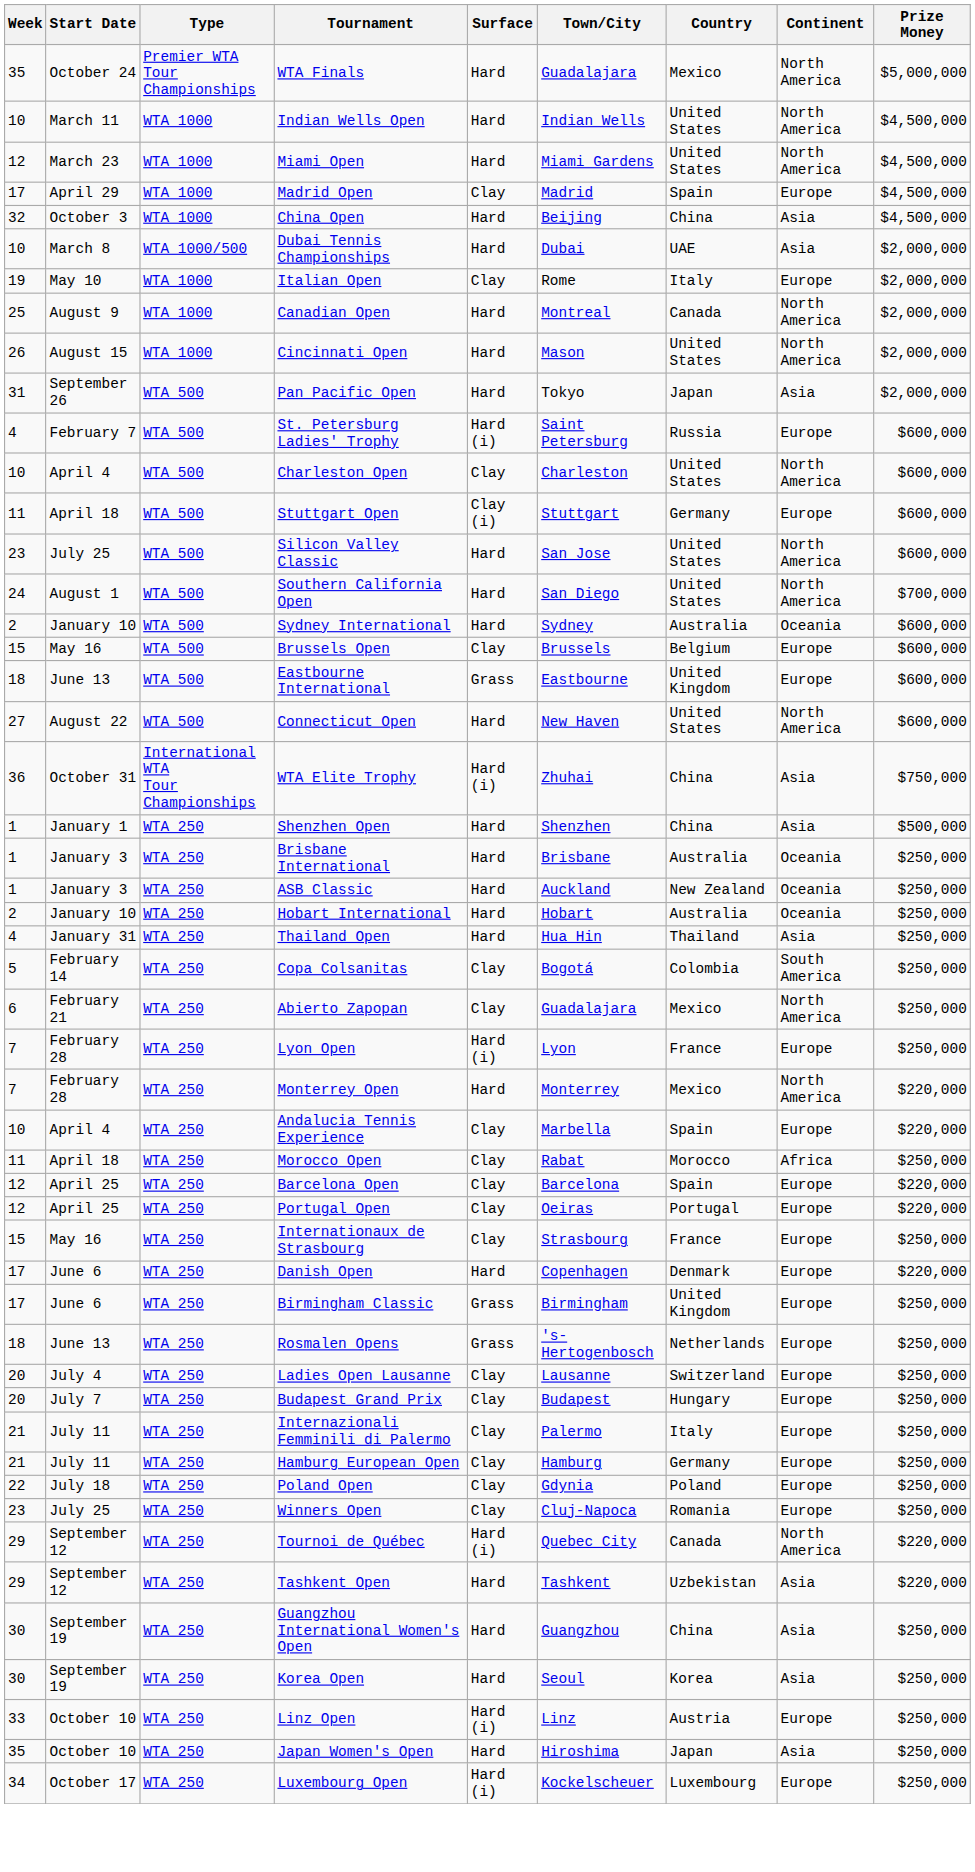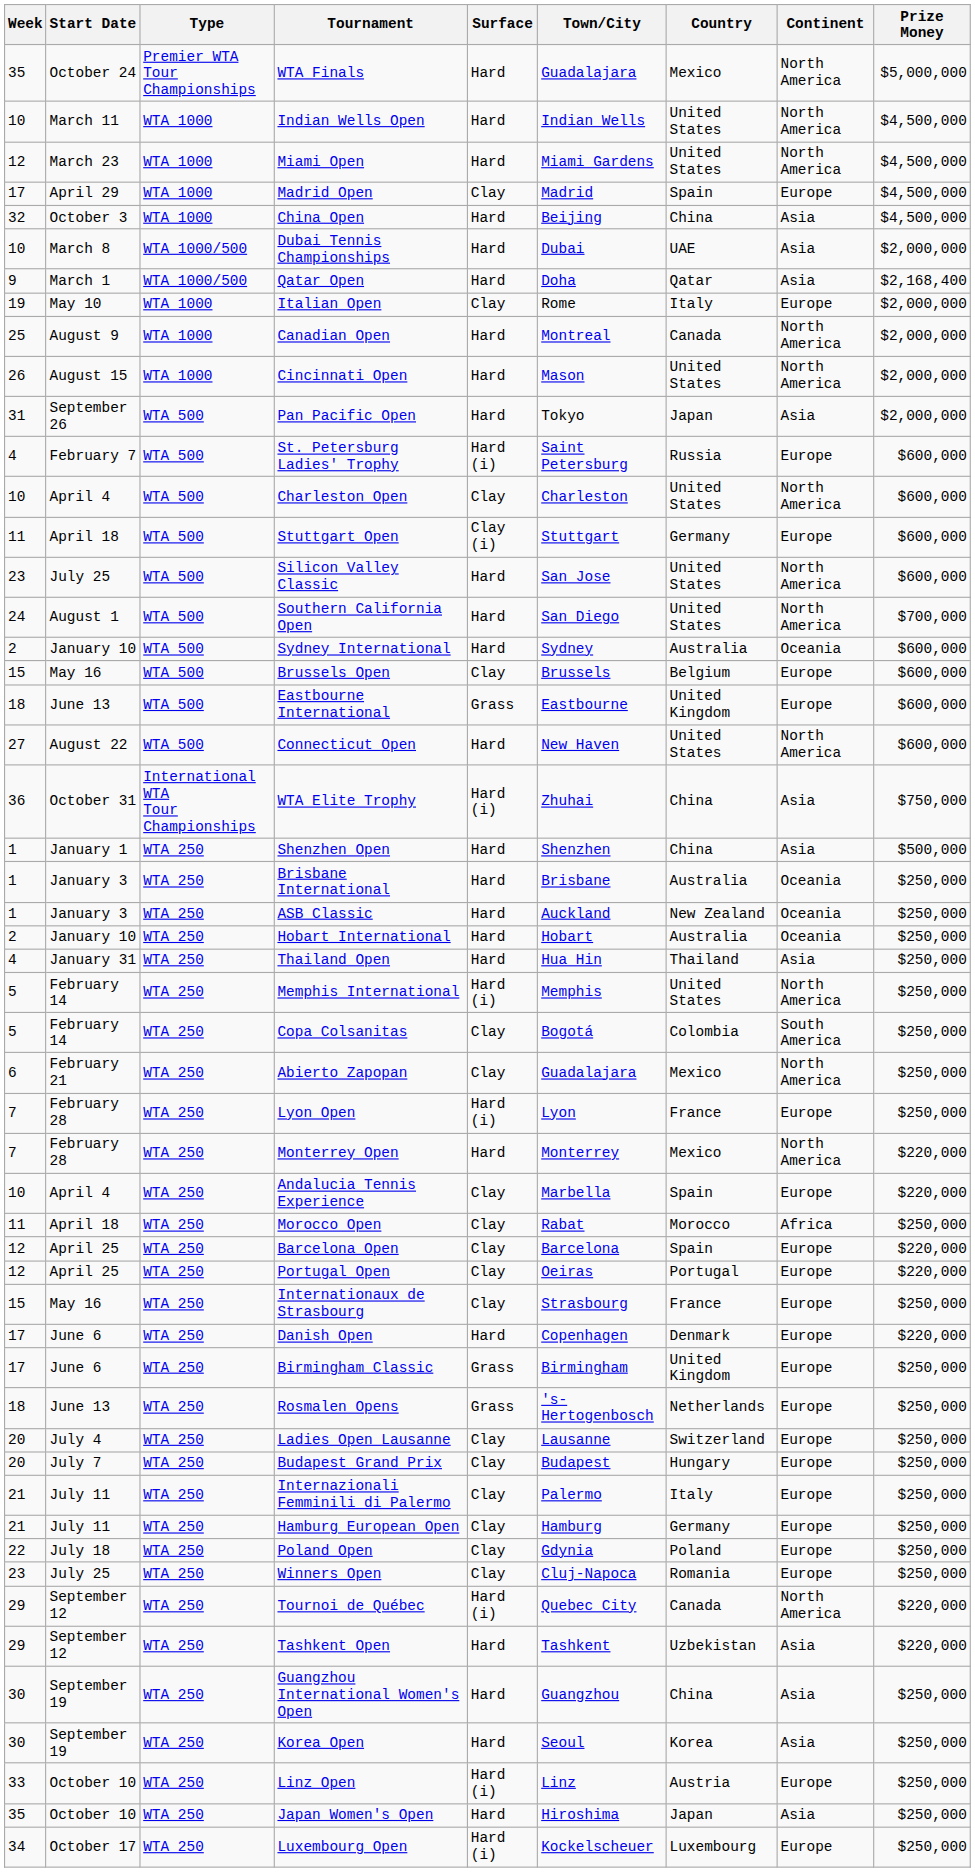 <table class="sortable wikitable">
 <tr>
 <th>Week</th>
 <th>Start Date</th>
 <th>Type</th>
 <th>Tournament</th>
 <th>Surface</th>
 <th>Town/City</th>
 <th>Country</th>
 <th>Continent</th>
 <th>Prize Money</th>
 </tr>
 <tr>
 <td>35</td>
 <td>October 24</td>
 <td><a href='#'>Premier WTA Tour <br> Championships</a></td>
 <td><a href='#'>WTA Finals</a></td>
 <td>Hard</td>
 <td><a href='#'>Guadalajara</a></td>
 <td>Mexico</td>
 <td>North America</td>
 <td style="text-align:right;">$5,000,000</td>
 </tr>
 <tr>
 <td>10</td>
 <td>March 11</td>
 <td><a href='#'>WTA 1000</a></td>
 <td><a href='#'>Indian Wells Open</a></td>
 <td>Hard</td>
 <td><a href='#'>Indian Wells</a></td>
 <td>United States</td>
 <td>North America</td>
 <td style="text-align:right;">$4,500,000</td>
 </tr>
 <tr>
 <td>12</td>
 <td>March 23</td>
 <td><a href='#'>WTA 1000</a></td>
 <td><a href='#'>Miami Open</a></td>
 <td>Hard</td>
 <td><a href='#'>Miami Gardens</a></td>
 <td>United States</td>
 <td>North America</td>
 <td style="text-align:right;">$4,500,000</td>
 </tr>
 <tr>
 <td>17</td>
 <td>April 29</td>
 <td><a href='#'>WTA 1000</a></td>
 <td><a href='#'>Madrid Open</a></td>
 <td>Clay</td>
 <td><a href='#'>Madrid</a></td>
 <td>Spain</td>
 <td>Europe</td>
 <td style="text-align:right;">$4,500,000</td>
 </tr>
 <tr>
 <td>32</td>
 <td>October 3</td>
 <td><a href='#'>WTA 1000</a></td>
 <td><a href='#'>China Open</a></td>
 <td>Hard</td>
 <td><a href='#'>Beijing</a></td>
 <td>China</td>
 <td>Asia</td>
 <td style="text-align:right;">$4,500,000</td>
 </tr>
 <tr>
 <td>10</td>
 <td>March 8</td>
 <td><a href='#'>WTA 1000/500</a></td>
 <td><a href='#'>Dubai Tennis Championships</a></td>
 <td>Hard</td>
 <td><a href='#'>Dubai</a></td>
 <td>UAE</td>
 <td>Asia</td>
 <td style="text-align:right;">$2,000,000</td>
+</tr>
+<tr>
+<td>9</td>
+<td>March 1</td>
+<td><a href='#'>WTA 1000/500</a></td>
+<td><a href='#'>Qatar Open</a></td>
+<td>Hard</td>
+<td><a href='#'>Doha</a></td>
+<td>Qatar</td>
+<td>Asia</td>
+<td style="text-align:right;">$2,168,400</td>
 </tr>
 <tr>
 <td>19</td>
 <td>May 10</td>
 <td><a href='#'>WTA 1000</a></td>
 <td><a href='#'>Italian Open</a></td>
 <td>Clay</td>
 <td>Rome</td>
 <td>Italy</td>
 <td>Europe</td>
 <td style="text-align:right;">$2,000,000</td>
 </tr>
 <tr>
 <td>25</td>
 <td>August 9</td>
 <td><a href='#'>WTA 1000</a></td>
 <td><a href='#'>Canadian Open</a></td>
 <td>Hard</td>
 <td><a href='#'>Montreal</a></td>
 <td>Canada</td>
 <td>North America</td>
 <td style="text-align:right;">$2,000,000</td>
 </tr>
 <tr>
 <td>26</td>
 <td>August 15</td>
 <td><a href='#'>WTA 1000</a></td>
 <td><a href='#'>Cincinnati Open</a></td>
 <td>Hard</td>
 <td><a href='#'>Mason</a></td>
 <td>United States</td>
 <td>North America</td>
 <td style="text-align:right;">$2,000,000</td>
 </tr>
 <tr>
 <td>31</td>
 <td>September 26</td>
 <td><a href='#'>WTA 500</a></td>
 <td><a href='#'>Pan Pacific Open</a></td>
 <td>Hard</td>
 <td>Tokyo</td>
 <td>Japan</td>
 <td>Asia</td>
 <td style="text-align:right;">$2,000,000</td>
 </tr>
 <tr>
 <td>4</td>
 <td>February 7</td>
 <td><a href='#'>WTA 500</a></td>
 <td><a href='#'>St. Petersburg Ladies' Trophy</a></td>
 <td>Hard (i)</td>
 <td><a href='#'>Saint Petersburg</a></td>
 <td>Russia</td>
 <td>Europe</td>
 <td style="text-align:right;">$600,000</td>
 </tr>
 <tr>
 <td>10</td>
 <td>April 4</td>
 <td><a href='#'>WTA 500</a></td>
 <td><a href='#'>Charleston Open</a></td>
 <td>Clay</td>
 <td><a href='#'>Charleston</a></td>
 <td>United States</td>
 <td>North America</td>
 <td style="text-align:right;">$600,000</td>
 </tr>
 <tr>
 <td>11</td>
 <td>April 18</td>
 <td><a href='#'>WTA 500</a></td>
 <td><a href='#'>Stuttgart Open</a></td>
 <td>Clay (i)</td>
 <td><a href='#'>Stuttgart</a></td>
 <td>Germany</td>
 <td>Europe</td>
 <td style="text-align:right;">$600,000</td>
 </tr>
 <tr>
 <td>23</td>
 <td>July 25</td>
 <td><a href='#'>WTA 500</a></td>
 <td><a href='#'>Silicon Valley Classic</a></td>
 <td>Hard</td>
 <td><a href='#'>San Jose</a></td>
 <td>United States</td>
 <td>North America</td>
 <td style="text-align:right;">$600,000</td>
 </tr>
 <tr>
 <td>24</td>
 <td>August 1</td>
 <td><a href='#'>WTA 500</a></td>
 <td><a href='#'>Southern California Open</a></td>
 <td>Hard</td>
 <td><a href='#'>San Diego</a></td>
 <td>United States</td>
 <td>North America</td>
 <td style="text-align:right;">$700,000</td>
 </tr>
 <tr>
 <td>2</td>
 <td>January 10</td>
 <td><a href='#'>WTA 500</a></td>
 <td><a href='#'>Sydney International</a></td>
 <td>Hard</td>
 <td><a href='#'>Sydney</a></td>
 <td>Australia</td>
 <td>Oceania</td>
 <td style="text-align:right;">$600,000</td>
 </tr>
 <tr>
 <td>15</td>
 <td>May 16</td>
 <td><a href='#'>WTA 500</a></td>
 <td><a href='#'>Brussels Open</a></td>
 <td>Clay</td>
 <td><a href='#'>Brussels</a></td>
 <td>Belgium</td>
 <td>Europe</td>
 <td style="text-align:right;">$600,000</td>
 </tr>
 <tr>
 <td>18</td>
 <td>June 13</td>
 <td><a href='#'>WTA 500</a></td>
 <td><a href='#'>Eastbourne International</a></td>
 <td>Grass</td>
 <td><a href='#'>Eastbourne</a></td>
 <td>United Kingdom</td>
 <td>Europe</td>
 <td style="text-align:right;">$600,000</td>
 </tr>
 <tr>
 <td>27</td>
 <td>August 22</td>
 <td><a href='#'>WTA 500</a></td>
 <td><a href='#'>Connecticut Open</a></td>
 <td>Hard</td>
 <td><a href='#'>New Haven</a></td>
 <td>United States</td>
 <td>North America</td>
 <td style="text-align:right;">$600,000</td>
 </tr>
 <tr>
 <td>36</td>
 <td>October 31</td>
 <td><a href='#'>International WTA <br> Tour Championships</a></td>
 <td><a href='#'>WTA Elite Trophy</a></td>
 <td>Hard (i)</td>
 <td><a href='#'>Zhuhai</a></td>
 <td>China</td>
 <td>Asia</td>
 <td style="text-align:right;">$750,000</td>
 </tr>
 <tr>
 <td>1</td>
 <td>January 1</td>
 <td><a href='#'>WTA 250</a></td>
 <td><a href='#'>Shenzhen Open</a></td>
 <td>Hard</td>
 <td><a href='#'>Shenzhen</a></td>
 <td>China</td>
 <td>Asia</td>
 <td style="text-align:right;">$500,000</td>
 </tr>
 <tr>
 <td>1</td>
 <td>January 3</td>
 <td><a href='#'>WTA 250</a></td>
 <td><a href='#'>Brisbane International</a></td>
 <td>Hard</td>
 <td><a href='#'>Brisbane</a></td>
 <td>Australia</td>
 <td>Oceania</td>
 <td style="text-align:right;">$250,000</td>
 </tr>
 <tr>
 <td>1</td>
 <td>January 3</td>
 <td><a href='#'>WTA 250</a></td>
 <td><a href='#'>ASB Classic</a></td>
 <td>Hard</td>
 <td><a href='#'>Auckland</a></td>
 <td>New Zealand</td>
 <td>Oceania</td>
 <td style="text-align:right;">$250,000</td>
 </tr>
 <tr>
 <td>2</td>
 <td>January 10</td>
 <td><a href='#'>WTA 250</a></td>
 <td><a href='#'>Hobart International</a></td>
 <td>Hard</td>
 <td><a href='#'>Hobart</a></td>
 <td>Australia</td>
 <td>Oceania</td>
 <td style="text-align:right;">$250,000</td>
 </tr>
 <tr>
 <td>4</td>
 <td>January 31</td>
 <td><a href='#'>WTA 250</a></td>
 <td><a href='#'>Thailand Open</a></td>
 <td>Hard</td>
 <td><a href='#'>Hua Hin</a></td>
 <td>Thailand</td>
 <td>Asia</td>
+<td style="text-align:right;">$250,000</td>
+</tr>
+<tr>
+<td>5</td>
+<td>February 14</td>
+<td><a href='#'>WTA 250</a></td>
+<td><a href='#'>Memphis International</a></td>
+<td>Hard (i)</td>
+<td><a href='#'>Memphis</a></td>
+<td>United States</td>
+<td>North America</td>
 <td style="text-align:right;">$250,000</td>
 </tr>
 <tr>
 <td>5</td>
 <td>February 14</td>
 <td><a href='#'>WTA 250</a></td>
 <td><a href='#'>Copa Colsanitas</a></td>
 <td>Clay</td>
 <td><a href='#'>Bogotá</a></td>
 <td>Colombia</td>
 <td>South America</td>
 <td style="text-align:right;">$250,000</td>
 </tr>
 <tr>
 <td>6</td>
 <td>February 21</td>
 <td><a href='#'>WTA 250</a></td>
 <td><a href='#'>Abierto Zapopan</a></td>
 <td>Clay</td>
 <td><a href='#'>Guadalajara</a></td>
 <td>Mexico</td>
 <td>North America</td>
 <td style="text-align:right;">$250,000</td>
 </tr>
 <tr>
 <td>7</td>
 <td>February 28</td>
 <td><a href='#'>WTA 250</a></td>
 <td><a href='#'>Lyon Open</a></td>
 <td>Hard (i)</td>
 <td><a href='#'>Lyon</a></td>
 <td>France</td>
 <td>Europe</td>
 <td style="text-align:right;">$250,000</td>
 </tr>
 <tr>
 <td>7</td>
 <td>February 28</td>
 <td><a href='#'>WTA 250</a></td>
 <td><a href='#'>Monterrey Open</a></td>
 <td>Hard</td>
 <td><a href='#'>Monterrey</a></td>
 <td>Mexico</td>
 <td>North America</td>
 <td style="text-align:right;">$220,000</td>
 </tr>
 <tr>
 <td>10</td>
 <td>April 4</td>
 <td><a href='#'>WTA 250</a></td>
 <td><a href='#'>Andalucia Tennis Experience</a></td>
 <td>Clay</td>
 <td><a href='#'>Marbella</a></td>
 <td>Spain</td>
 <td>Europe</td>
 <td style="text-align:right;">$220,000</td>
 </tr>
 <tr>
 <td>11</td>
 <td>April 18</td>
 <td><a href='#'>WTA 250</a></td>
 <td><a href='#'>Morocco Open</a></td>
 <td>Clay</td>
 <td><a href='#'>Rabat</a></td>
 <td>Morocco</td>
 <td>Africa</td>
 <td style="text-align:right;">$250,000</td>
 </tr>
 <tr>
 <td>12</td>
 <td>April 25</td>
 <td><a href='#'>WTA 250</a></td>
 <td><a href='#'>Barcelona Open</a></td>
 <td>Clay</td>
 <td><a href='#'>Barcelona</a></td>
 <td>Spain</td>
 <td>Europe</td>
 <td style="text-align:right;">$220,000</td>
 </tr>
 <tr>
 <td>12</td>
 <td>April 25</td>
 <td><a href='#'>WTA 250</a></td>
 <td><a href='#'>Portugal Open</a></td>
 <td>Clay</td>
 <td><a href='#'>Oeiras</a></td>
 <td>Portugal</td>
 <td>Europe</td>
 <td style="text-align:right;">$220,000</td>
 </tr>
 <tr>
 <td>15</td>
 <td>May 16</td>
 <td><a href='#'>WTA 250</a></td>
 <td><a href='#'>Internationaux de Strasbourg</a></td>
 <td>Clay</td>
 <td><a href='#'>Strasbourg</a></td>
 <td>France</td>
 <td>Europe</td>
 <td style="text-align:right;">$250,000</td>
 </tr>
 <tr>
 <td>17</td>
 <td>June 6</td>
 <td><a href='#'>WTA 250</a></td>
 <td><a href='#'>Danish Open</a></td>
 <td>Hard</td>
 <td><a href='#'>Copenhagen</a></td>
 <td>Denmark</td>
 <td>Europe</td>
 <td style="text-align:right;">$220,000</td>
 </tr>
 <tr>
 <td>17</td>
 <td>June 6</td>
 <td><a href='#'>WTA 250</a></td>
 <td><a href='#'>Birmingham Classic</a></td>
 <td>Grass</td>
 <td><a href='#'>Birmingham</a></td>
 <td>United Kingdom</td>
 <td>Europe</td>
 <td style="text-align:right;">$250,000</td>
 </tr>
 <tr>
 <td>18</td>
 <td>June 13</td>
 <td><a href='#'>WTA 250</a></td>
 <td><a href='#'>Rosmalen Opens</a></td>
 <td>Grass</td>
 <td><a href='#'>'s-Hertogenbosch</a></td>
 <td>Netherlands</td>
 <td>Europe</td>
 <td style="text-align:right;">$250,000</td>
 </tr>
 <tr>
 <td>20</td>
 <td>July 4</td>
 <td><a href='#'>WTA 250</a></td>
 <td><a href='#'>Ladies Open Lausanne</a></td>
 <td>Clay</td>
 <td><a href='#'>Lausanne</a></td>
 <td>Switzerland</td>
 <td>Europe</td>
 <td style="text-align:right;">$250,000</td>
 </tr>
 <tr>
 <td>20</td>
 <td>July 7</td>
 <td><a href='#'>WTA 250</a></td>
 <td><a href='#'>Budapest Grand Prix</a></td>
 <td>Clay</td>
 <td><a href='#'>Budapest</a></td>
 <td>Hungary</td>
 <td>Europe</td>
 <td style="text-align:right;">$250,000</td>
 </tr>
 <tr>
 <td>21</td>
 <td>July 11</td>
 <td><a href='#'>WTA 250</a></td>
 <td><a href='#'>Internazionali Femminili di Palermo</a></td>
 <td>Clay</td>
 <td><a href='#'>Palermo</a></td>
 <td>Italy</td>
 <td>Europe</td>
 <td style="text-align:right;">$250,000</td>
 </tr>
 <tr>
 <td>21</td>
 <td>July 11</td>
 <td><a href='#'>WTA 250</a></td>
 <td><a href='#'>Hamburg European Open</a></td>
 <td>Clay</td>
 <td><a href='#'>Hamburg</a></td>
 <td>Germany</td>
 <td>Europe</td>
 <td style="text-align:right;">$250,000</td>
 </tr>
 <tr>
 <td>22</td>
 <td>July 18</td>
 <td><a href='#'>WTA 250</a></td>
 <td><a href='#'>Poland Open</a></td>
 <td>Clay</td>
 <td><a href='#'>Gdynia</a></td>
 <td>Poland</td>
 <td>Europe</td>
 <td style="text-align:right;">$250,000</td>
 </tr>
 <tr>
 <td>23</td>
 <td>July 25</td>
 <td><a href='#'>WTA 250</a></td>
 <td><a href='#'>Winners Open</a></td>
 <td>Clay</td>
 <td><a href='#'>Cluj-Napoca</a></td>
 <td>Romania</td>
 <td>Europe</td>
 <td style="text-align:right;">$250,000</td>
 </tr>
 <tr>
 <td>29</td>
 <td>September 12</td>
 <td><a href='#'>WTA 250</a></td>
 <td><a href='#'>Tournoi de Québec</a></td>
 <td>Hard (i)</td>
 <td><a href='#'>Quebec City</a></td>
 <td>Canada</td>
 <td>North America</td>
 <td style="text-align:right;">$220,000</td>
 </tr>
 <tr>
 <td>29</td>
 <td>September 12</td>
 <td><a href='#'>WTA 250</a></td>
 <td><a href='#'>Tashkent Open</a></td>
 <td>Hard</td>
 <td><a href='#'>Tashkent</a></td>
 <td>Uzbekistan</td>
 <td>Asia</td>
 <td style="text-align:right;">$220,000</td>
 </tr>
 <tr>
 <td>30</td>
 <td>September 19</td>
 <td><a href='#'>WTA 250</a></td>
 <td><a href='#'>Guangzhou International Women's Open</a></td>
 <td>Hard</td>
 <td><a href='#'>Guangzhou</a></td>
 <td>China</td>
 <td>Asia</td>
 <td style="text-align:right;">$250,000</td>
 </tr>
 <tr>
 <td>30</td>
 <td>September 19</td>
 <td><a href='#'>WTA 250</a></td>
 <td><a href='#'>Korea Open</a></td>
 <td>Hard</td>
 <td><a href='#'>Seoul</a></td>
 <td>Korea</td>
 <td>Asia</td>
 <td style="text-align:right;">$250,000</td>
 </tr>
 <tr>
 <td>33</td>
 <td>October 10</td>
 <td><a href='#'>WTA 250</a></td>
 <td><a href='#'>Linz Open</a></td>
 <td>Hard (i)</td>
 <td><a href='#'>Linz</a></td>
 <td>Austria</td>
 <td>Europe</td>
 <td style="text-align:right;">$250,000</td>
 </tr>
 <tr>
 <td>35</td>
 <td>October 10</td>
 <td><a href='#'>WTA 250</a></td>
 <td><a href='#'>Japan Women's Open</a></td>
 <td>Hard</td>
 <td><a href='#'>Hiroshima</a></td>
 <td>Japan</td>
 <td>Asia</td>
 <td style="text-align:right;">$250,000</td>
 </tr>
 <tr>
 <td>34</td>
 <td>October 17</td>
 <td><a href='#'>WTA 250</a></td>
 <td><a href='#'>Luxembourg Open</a></td>
 <td>Hard (i)</td>
 <td><a href='#'>Kockelscheuer</a></td>
 <td>Luxembourg</td>
 <td>Europe</td>
 <td style="text-align:right;">$250,000</td>
 </tr>
 </table>
